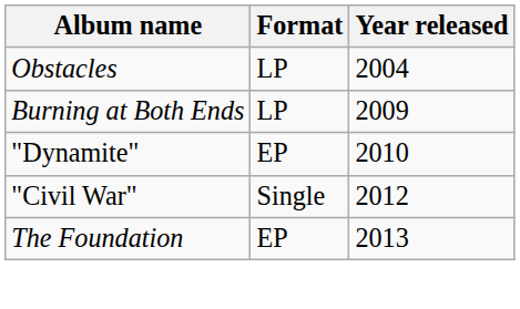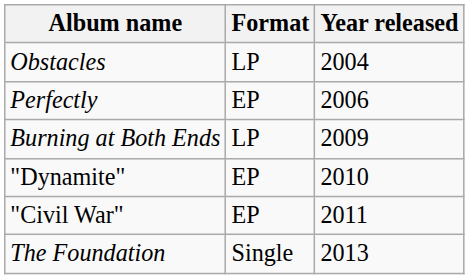 <table class="wikitable">
 <tr>
 <th>Album name</th>
 <th>Format</th>
 <th>Year released</th>
 </tr>
 <tr>
 <td><em>Obstacles</em></td>
 <td>LP</td>
 <td>2004</td>
+</tr>
+<tr>
+<td><em>Perfectly</em></td>
+<td>EP</td>
+<td>2006</td>
 </tr>
 <tr>
 <td><em>Burning at Both Ends</em></td>
 <td>LP</td>
 <td>2009</td>
 </tr>
 <tr>
 <td>"Dynamite"</td>
 <td>EP</td>
 <td>2010</td>
 </tr>
 <tr>
 <td>"Civil War"</td>
-<td>Single</td>
-<td>2012</td>
+<td>EP</td>
+<td>2011</td>
 </tr>
 <tr>
 <td><em>The Foundation</em></td>
-<td>EP</td>
+<td>Single</td>
 <td>2013</td>
 </tr>
 </table>
